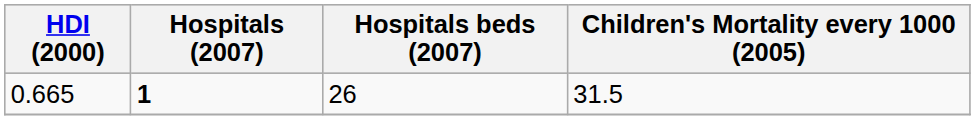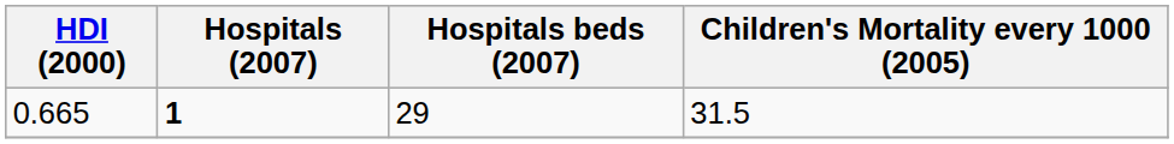 <table class="wikitable" border="1">
 <tr>
 <th><a href='#'>HDI</a> (2000)</th>
 <th>Hospitals (2007)</th>
 <th>Hospitals beds (2007)</th>
 <th>Children's Mortality every 1000 (2005)</th>
 </tr>
 <tr>
 <td>0.665</td>
 <td><strong>1</strong></td>
-<td>26</td>
+<td>29</td>
 <td>31.5</td>
 </tr>
 <tr>
 </tr>
 </table>
